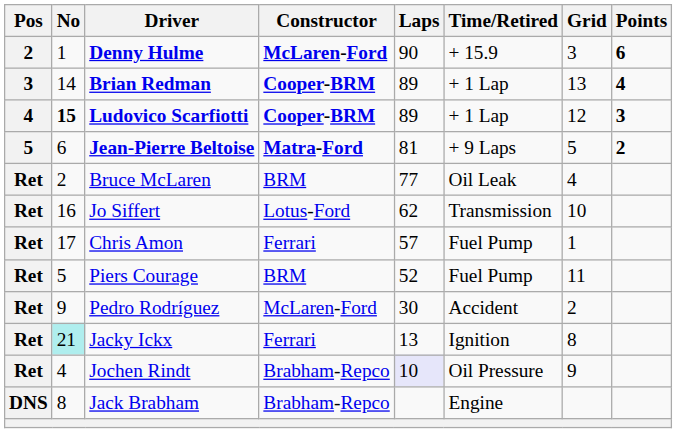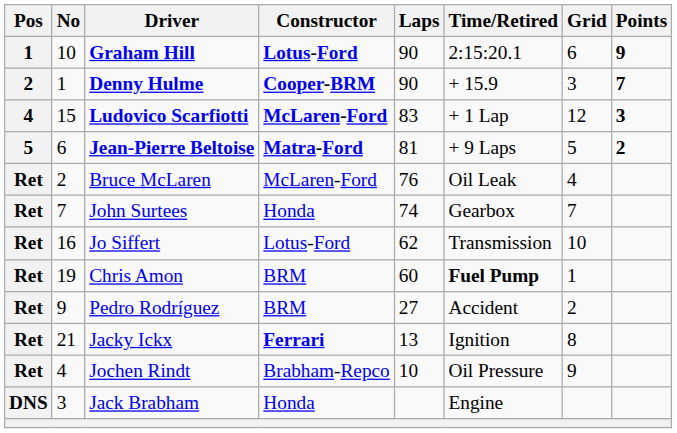 <table class="wikitable" style="font-size: 95%;">
 <tr>
 <th>Pos</th>
 <th>No</th>
 <th>Driver</th>
 <th>Constructor</th>
 <th>Laps</th>
 <th>Time/Retired</th>
 <th>Grid</th>
 <th>Points</th>
 </tr>
 <tr>
+<th>1</th>
+<td>10</td>
+<td> <strong><a href='#'>Graham Hill</a></strong></td>
+<td><strong><a href='#'>Lotus</a>-<a href='#'>Ford</a></strong></td>
+<td>90</td>
+<td>2:15:20.1</td>
+<td>6</td>
+<td><strong>9</strong></td>
+</tr>
+<tr>
 <th>2</th>
 <td>1</td>
 <td> <strong><a href='#'>Denny Hulme</a></strong></td>
-<td><strong><a href='#'>McLaren</a>-<a href='#'>Ford</a></strong></td>
+<td><strong><a href='#'>Cooper</a>-<a href='#'>BRM</a></strong></td>
 <td>90</td>
 <td>+ 15.9</td>
 <td>3</td>
-<td><strong>6</strong></td>
-</tr>
-<tr>
-<th>3</th>
-<td>14</td>
-<td> <strong><a href='#'>Brian Redman</a></strong></td>
-<td><strong><a href='#'>Cooper</a>-<a href='#'>BRM</a></strong></td>
-<td>89</td>
-<td>+ 1 Lap</td>
-<td>13</td>
-<td><strong>4</strong></td>
+<td><strong>7</strong></td>
 </tr>
 <tr>
 <th>4</th>
-<td><strong>15</strong></td>
+<td>15</td>
 <td> <strong><a href='#'>Ludovico Scarfiotti</a></strong></td>
-<td><strong><a href='#'>Cooper</a>-<a href='#'>BRM</a></strong></td>
-<td>89</td>
+<td><strong><a href='#'>McLaren</a>-<a href='#'>Ford</a></strong></td>
+<td>83</td>
 <td>+ 1 Lap</td>
 <td>12</td>
 <td><strong>3</strong></td>
 </tr>
 <tr>
 <th>5</th>
 <td>6</td>
 <td> <strong><a href='#'>Jean-Pierre Beltoise</a></strong></td>
 <td><strong><a href='#'>Matra</a>-<a href='#'>Ford</a></strong></td>
 <td>81</td>
 <td>+ 9 Laps</td>
 <td>5</td>
 <td><strong>2</strong></td>
 </tr>
 <tr>
 <th>Ret</th>
 <td>2</td>
 <td> <a href='#'>Bruce McLaren</a></td>
-<td><a href='#'>BRM</a></td>
-<td>77</td>
+<td><a href='#'>McLaren</a>-<a href='#'>Ford</a></td>
+<td>76</td>
 <td>Oil Leak</td>
 <td>4</td>
+<td> </td>
+</tr>
+<tr>
+<th>Ret</th>
+<td>7</td>
+<td> <a href='#'>John Surtees</a></td>
+<td><a href='#'>Honda</a></td>
+<td>74</td>
+<td>Gearbox</td>
+<td>7</td>
 <td> </td>
 </tr>
 <tr>
 <th>Ret</th>
 <td>16</td>
 <td> <a href='#'>Jo Siffert</a></td>
 <td><a href='#'>Lotus</a>-<a href='#'>Ford</a></td>
 <td>62</td>
 <td>Transmission</td>
 <td>10</td>
 <td> </td>
 </tr>
 <tr>
 <th>Ret</th>
-<td>17</td>
+<td>19</td>
 <td> <a href='#'>Chris Amon</a></td>
-<td><a href='#'>Ferrari</a></td>
-<td>57</td>
-<td>Fuel Pump</td>
+<td><a href='#'>BRM</a></td>
+<td>60</td>
+<td><strong>Fuel Pump</strong></td>
 <td>1</td>
-<td> </td>
-</tr>
-<tr>
-<th>Ret</th>
-<td>5</td>
-<td> <a href='#'>Piers Courage</a></td>
-<td><a href='#'>BRM</a></td>
-<td>52</td>
-<td>Fuel Pump</td>
-<td>11</td>
 <td> </td>
 </tr>
 <tr>
 <th>Ret</th>
 <td>9</td>
 <td> <a href='#'>Pedro Rodríguez</a></td>
-<td><a href='#'>McLaren</a>-<a href='#'>Ford</a></td>
-<td>30</td>
+<td><a href='#'>BRM</a></td>
+<td>27</td>
 <td>Accident</td>
 <td>2</td>
 <td> </td>
 </tr>
 <tr>
 <th>Ret</th>
-<td style="background: paleturquoise;">21</td>
+<td>21</td>
 <td> <a href='#'>Jacky Ickx</a></td>
-<td><a href='#'>Ferrari</a></td>
+<td><strong><a href='#'>Ferrari</a></strong></td>
 <td>13</td>
 <td>Ignition</td>
 <td>8</td>
 <td> </td>
 </tr>
 <tr>
 <th>Ret</th>
 <td>4</td>
 <td> <a href='#'>Jochen Rindt</a></td>
 <td><a href='#'>Brabham</a>-<a href='#'>Repco</a></td>
-<td style="background: lavender;">10</td>
+<td>10</td>
 <td>Oil Pressure</td>
 <td>9</td>
 <td> </td>
 </tr>
 <tr>
 <th>DNS</th>
-<td>8</td>
+<td>3</td>
 <td> <a href='#'>Jack Brabham</a></td>
-<td><a href='#'>Brabham</a>-<a href='#'>Repco</a></td>
+<td><a href='#'>Honda</a></td>
 <td></td>
 <td>Engine</td>
 <td></td>
 <td> </td>
 </tr>
 <tr>
 <th colspan="8"></th>
 </tr>
 </table>
